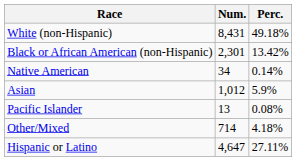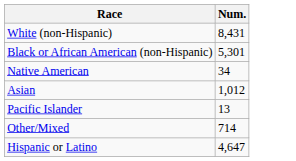 <table class="wikitable">
 <tr>
 <th>Race</th>
 <th>Num.</th>
-<th>Perc.</th>
 </tr>
 <tr>
 <td><a href='#'>White</a> (non-Hispanic)</td>
 <td>8,431</td>
-<td>49.18%</td>
 </tr>
 <tr>
 <td><a href='#'>Black or African American</a> (non-Hispanic)</td>
-<td>2,301</td>
-<td>13.42%</td>
+<td>5,301</td>
 </tr>
 <tr>
 <td><a href='#'>Native American</a></td>
 <td>34</td>
-<td>0.14%</td>
 </tr>
 <tr>
 <td><a href='#'>Asian</a></td>
 <td>1,012</td>
-<td>5.9%</td>
 </tr>
 <tr>
 <td><a href='#'>Pacific Islander</a></td>
 <td>13</td>
-<td>0.08%</td>
 </tr>
 <tr>
 <td><a href='#'>Other/Mixed</a></td>
 <td>714</td>
-<td>4.18%</td>
 </tr>
 <tr>
 <td><a href='#'>Hispanic</a> or <a href='#'>Latino</a></td>
 <td>4,647</td>
-<td>27.11%</td>
 </tr>
 </table>
